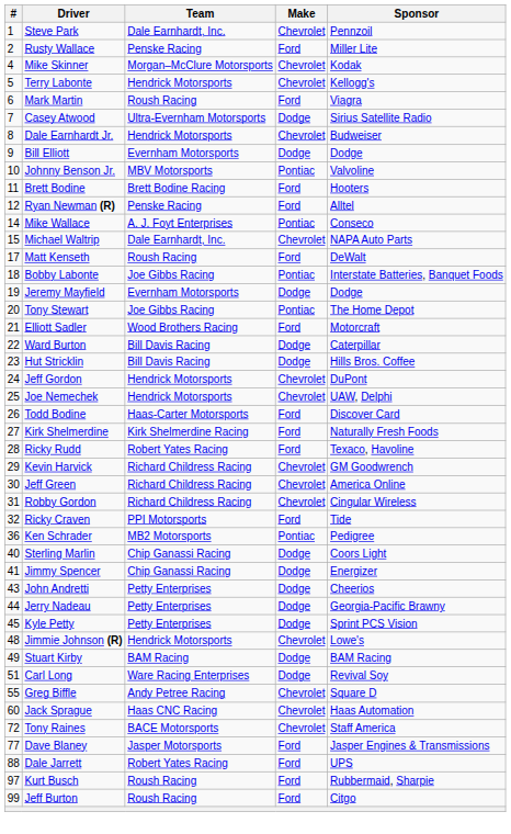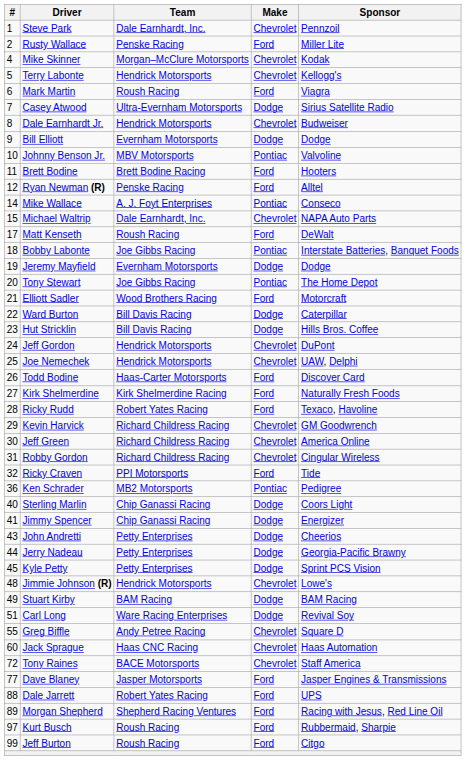 <table class="wikitable" style="font-size:95%">
 <tr>
 <th>#</th>
 <th>Driver</th>
 <th>Team</th>
 <th>Make</th>
 <th>Sponsor</th>
 </tr>
 <tr>
 <td>1</td>
 <td><a href='#'>Steve Park</a></td>
 <td><a href='#'>Dale Earnhardt, Inc.</a></td>
 <td><a href='#'>Chevrolet</a></td>
 <td><a href='#'>Pennzoil</a></td>
 </tr>
 <tr>
 <td>2</td>
 <td><a href='#'>Rusty Wallace</a></td>
 <td><a href='#'>Penske Racing</a></td>
 <td><a href='#'>Ford</a></td>
 <td><a href='#'>Miller Lite</a></td>
 </tr>
 <tr>
 <td>4</td>
 <td><a href='#'>Mike Skinner</a></td>
 <td><a href='#'>Morgan–McClure Motorsports</a></td>
 <td><a href='#'>Chevrolet</a></td>
 <td><a href='#'>Kodak</a></td>
 </tr>
 <tr>
 <td>5</td>
 <td><a href='#'>Terry Labonte</a></td>
 <td><a href='#'>Hendrick Motorsports</a></td>
 <td><a href='#'>Chevrolet</a></td>
 <td><a href='#'>Kellogg's</a></td>
 </tr>
 <tr>
 <td>6</td>
 <td><a href='#'>Mark Martin</a></td>
 <td><a href='#'>Roush Racing</a></td>
 <td><a href='#'>Ford</a></td>
 <td><a href='#'>Viagra</a></td>
 </tr>
 <tr>
 <td>7</td>
 <td><a href='#'>Casey Atwood</a></td>
 <td><a href='#'>Ultra-Evernham Motorsports</a></td>
 <td><a href='#'>Dodge</a></td>
 <td><a href='#'>Sirius Satellite Radio</a></td>
 </tr>
 <tr>
 <td>8</td>
 <td><a href='#'>Dale Earnhardt Jr.</a></td>
 <td><a href='#'>Hendrick Motorsports</a></td>
 <td><a href='#'>Chevrolet</a></td>
 <td><a href='#'>Budweiser</a></td>
 </tr>
 <tr>
 <td>9</td>
 <td><a href='#'>Bill Elliott</a></td>
 <td><a href='#'>Evernham Motorsports</a></td>
 <td><a href='#'>Dodge</a></td>
 <td><a href='#'>Dodge</a></td>
 </tr>
 <tr>
 <td>10</td>
 <td><a href='#'>Johnny Benson Jr.</a></td>
 <td><a href='#'>MBV Motorsports</a></td>
 <td><a href='#'>Pontiac</a></td>
 <td><a href='#'>Valvoline</a></td>
 </tr>
 <tr>
 <td>11</td>
 <td><a href='#'>Brett Bodine</a></td>
 <td><a href='#'>Brett Bodine Racing</a></td>
 <td><a href='#'>Ford</a></td>
 <td><a href='#'>Hooters</a></td>
 </tr>
 <tr>
 <td>12</td>
 <td><a href='#'>Ryan Newman</a> <strong>(R)</strong></td>
 <td><a href='#'>Penske Racing</a></td>
 <td><a href='#'>Ford</a></td>
 <td><a href='#'>Alltel</a></td>
 </tr>
 <tr>
 <td>14</td>
 <td><a href='#'>Mike Wallace</a></td>
 <td><a href='#'>A. J. Foyt Enterprises</a></td>
 <td><a href='#'>Pontiac</a></td>
 <td><a href='#'>Conseco</a></td>
 </tr>
 <tr>
 <td>15</td>
 <td><a href='#'>Michael Waltrip</a></td>
 <td><a href='#'>Dale Earnhardt, Inc.</a></td>
 <td><a href='#'>Chevrolet</a></td>
 <td><a href='#'>NAPA Auto Parts</a></td>
 </tr>
 <tr>
 <td>17</td>
 <td><a href='#'>Matt Kenseth</a></td>
 <td><a href='#'>Roush Racing</a></td>
 <td><a href='#'>Ford</a></td>
 <td><a href='#'>DeWalt</a></td>
 </tr>
 <tr>
 <td>18</td>
 <td><a href='#'>Bobby Labonte</a></td>
 <td><a href='#'>Joe Gibbs Racing</a></td>
 <td><a href='#'>Pontiac</a></td>
 <td><a href='#'>Interstate Batteries</a>, <a href='#'>Banquet Foods</a></td>
 </tr>
 <tr>
 <td>19</td>
 <td><a href='#'>Jeremy Mayfield</a></td>
 <td><a href='#'>Evernham Motorsports</a></td>
 <td><a href='#'>Dodge</a></td>
 <td><a href='#'>Dodge</a></td>
 </tr>
 <tr>
 <td>20</td>
 <td><a href='#'>Tony Stewart</a></td>
 <td><a href='#'>Joe Gibbs Racing</a></td>
 <td><a href='#'>Pontiac</a></td>
 <td><a href='#'>The Home Depot</a></td>
 </tr>
 <tr>
 <td>21</td>
 <td><a href='#'>Elliott Sadler</a></td>
 <td><a href='#'>Wood Brothers Racing</a></td>
 <td><a href='#'>Ford</a></td>
 <td><a href='#'>Motorcraft</a></td>
 </tr>
 <tr>
 <td>22</td>
 <td><a href='#'>Ward Burton</a></td>
 <td><a href='#'>Bill Davis Racing</a></td>
 <td><a href='#'>Dodge</a></td>
 <td><a href='#'>Caterpillar</a></td>
 </tr>
 <tr>
 <td>23</td>
 <td><a href='#'>Hut Stricklin</a></td>
 <td><a href='#'>Bill Davis Racing</a></td>
 <td><a href='#'>Dodge</a></td>
 <td><a href='#'>Hills Bros. Coffee</a></td>
 </tr>
 <tr>
 <td>24</td>
 <td><a href='#'>Jeff Gordon</a></td>
 <td><a href='#'>Hendrick Motorsports</a></td>
 <td><a href='#'>Chevrolet</a></td>
 <td><a href='#'>DuPont</a></td>
 </tr>
 <tr>
 <td>25</td>
 <td><a href='#'>Joe Nemechek</a></td>
 <td><a href='#'>Hendrick Motorsports</a></td>
 <td><a href='#'>Chevrolet</a></td>
 <td><a href='#'>UAW</a>, <a href='#'>Delphi</a></td>
 </tr>
 <tr>
 <td>26</td>
 <td><a href='#'>Todd Bodine</a></td>
 <td><a href='#'>Haas-Carter Motorsports</a></td>
 <td><a href='#'>Ford</a></td>
 <td><a href='#'>Discover Card</a></td>
 </tr>
 <tr>
 <td>27</td>
 <td><a href='#'>Kirk Shelmerdine</a></td>
 <td><a href='#'>Kirk Shelmerdine Racing</a></td>
 <td><a href='#'>Ford</a></td>
 <td><a href='#'>Naturally Fresh Foods</a></td>
 </tr>
 <tr>
 <td>28</td>
 <td><a href='#'>Ricky Rudd</a></td>
 <td><a href='#'>Robert Yates Racing</a></td>
 <td><a href='#'>Ford</a></td>
 <td><a href='#'>Texaco</a>, <a href='#'>Havoline</a></td>
 </tr>
 <tr>
 <td>29</td>
 <td><a href='#'>Kevin Harvick</a></td>
 <td><a href='#'>Richard Childress Racing</a></td>
 <td><a href='#'>Chevrolet</a></td>
 <td><a href='#'>GM Goodwrench</a></td>
 </tr>
 <tr>
 <td>30</td>
 <td><a href='#'>Jeff Green</a></td>
 <td><a href='#'>Richard Childress Racing</a></td>
 <td><a href='#'>Chevrolet</a></td>
 <td><a href='#'>America Online</a></td>
 </tr>
 <tr>
 <td>31</td>
 <td><a href='#'>Robby Gordon</a></td>
 <td><a href='#'>Richard Childress Racing</a></td>
 <td><a href='#'>Chevrolet</a></td>
 <td><a href='#'>Cingular Wireless</a></td>
 </tr>
 <tr>
 <td>32</td>
 <td><a href='#'>Ricky Craven</a></td>
 <td><a href='#'>PPI Motorsports</a></td>
 <td><a href='#'>Ford</a></td>
 <td><a href='#'>Tide</a></td>
 </tr>
 <tr>
 <td>36</td>
 <td><a href='#'>Ken Schrader</a></td>
 <td><a href='#'>MB2 Motorsports</a></td>
 <td><a href='#'>Pontiac</a></td>
 <td><a href='#'>Pedigree</a></td>
 </tr>
 <tr>
 <td>40</td>
 <td><a href='#'>Sterling Marlin</a></td>
 <td><a href='#'>Chip Ganassi Racing</a></td>
 <td><a href='#'>Dodge</a></td>
 <td><a href='#'>Coors Light</a></td>
 </tr>
 <tr>
 <td>41</td>
 <td><a href='#'>Jimmy Spencer</a></td>
 <td><a href='#'>Chip Ganassi Racing</a></td>
 <td><a href='#'>Dodge</a></td>
 <td><a href='#'>Energizer</a></td>
 </tr>
 <tr>
 <td>43</td>
 <td><a href='#'>John Andretti</a></td>
 <td><a href='#'>Petty Enterprises</a></td>
 <td><a href='#'>Dodge</a></td>
 <td><a href='#'>Cheerios</a></td>
 </tr>
 <tr>
 <td>44</td>
 <td><a href='#'>Jerry Nadeau</a></td>
 <td><a href='#'>Petty Enterprises</a></td>
 <td><a href='#'>Dodge</a></td>
 <td><a href='#'>Georgia-Pacific Brawny</a></td>
 </tr>
 <tr>
 <td>45</td>
 <td><a href='#'>Kyle Petty</a></td>
 <td><a href='#'>Petty Enterprises</a></td>
 <td><a href='#'>Dodge</a></td>
 <td><a href='#'>Sprint PCS Vision</a></td>
 </tr>
 <tr>
 <td>48</td>
 <td><a href='#'>Jimmie Johnson</a> <strong>(R)</strong></td>
 <td><a href='#'>Hendrick Motorsports</a></td>
 <td><a href='#'>Chevrolet</a></td>
 <td><a href='#'>Lowe's</a></td>
 </tr>
 <tr>
 <td>49</td>
 <td><a href='#'>Stuart Kirby</a></td>
 <td><a href='#'>BAM Racing</a></td>
 <td><a href='#'>Dodge</a></td>
 <td><a href='#'>BAM Racing</a></td>
 </tr>
 <tr>
 <td>51</td>
 <td><a href='#'>Carl Long</a></td>
 <td><a href='#'>Ware Racing Enterprises</a></td>
 <td><a href='#'>Dodge</a></td>
 <td><a href='#'>Revival Soy</a></td>
 </tr>
 <tr>
 <td>55</td>
 <td><a href='#'>Greg Biffle</a></td>
 <td><a href='#'>Andy Petree Racing</a></td>
 <td><a href='#'>Chevrolet</a></td>
 <td><a href='#'>Square D</a></td>
 </tr>
 <tr>
 <td>60</td>
 <td><a href='#'>Jack Sprague</a></td>
 <td><a href='#'>Haas CNC Racing</a></td>
 <td><a href='#'>Chevrolet</a></td>
 <td><a href='#'>Haas Automation</a></td>
 </tr>
 <tr>
 <td>72</td>
 <td><a href='#'>Tony Raines</a></td>
 <td><a href='#'>BACE Motorsports</a></td>
 <td><a href='#'>Chevrolet</a></td>
 <td><a href='#'>Staff America</a></td>
 </tr>
 <tr>
 <td>77</td>
 <td><a href='#'>Dave Blaney</a></td>
 <td><a href='#'>Jasper Motorsports</a></td>
 <td><a href='#'>Ford</a></td>
 <td><a href='#'>Jasper Engines & Transmissions</a></td>
 </tr>
 <tr>
 <td>88</td>
 <td><a href='#'>Dale Jarrett</a></td>
 <td><a href='#'>Robert Yates Racing</a></td>
 <td><a href='#'>Ford</a></td>
 <td><a href='#'>UPS</a></td>
 </tr>
 <tr>
+<td>89</td>
+<td><a href='#'>Morgan Shepherd</a></td>
+<td><a href='#'>Shepherd Racing Ventures</a></td>
+<td><a href='#'>Ford</a></td>
+<td><a href='#'>Racing with Jesus</a>, <a href='#'>Red Line Oil</a></td>
+</tr>
+<tr>
 <td>97</td>
 <td><a href='#'>Kurt Busch</a></td>
 <td><a href='#'>Roush Racing</a></td>
 <td><a href='#'>Ford</a></td>
 <td><a href='#'>Rubbermaid</a>, <a href='#'>Sharpie</a></td>
 </tr>
 <tr>
 <td>99</td>
 <td><a href='#'>Jeff Burton</a></td>
 <td><a href='#'>Roush Racing</a></td>
 <td><a href='#'>Ford</a></td>
 <td><a href='#'>Citgo</a></td>
 </tr>
 <tr>
 <th colspan="5"></th>
 </tr>
 </table>
